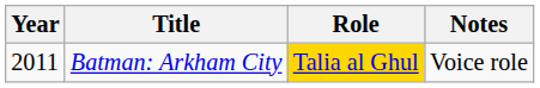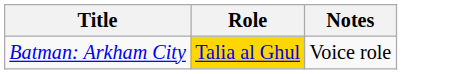 <table class="wikitable sortable">
 <tr>
-<th>Year</th>
 <th>Title</th>
 <th>Role</th>
 <th class="unsortable">Notes</th>
 </tr>
 <tr>
-<td>2011</td>
 <td><em><a href='#'>Batman: Arkham City</a></em></td>
 <td style="background: gold;"><a href='#'>Talia al Ghul</a></td>
 <td>Voice role</td>
 </tr>
 </table>
